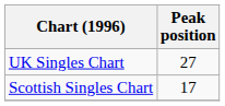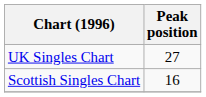 <table class="wikitable">
 <tr>
 <th align="center">Chart (1996)</th>
 <th align="center">Peak<br>position</th>
 </tr>
 <tr>
 <td><a href='#'>UK Singles Chart</a></td>
 <td align="center">27</td>
 </tr>
 <tr>
 <td><a href='#'>Scottish Singles Chart</a></td>
-<td align="center">17</td>
+<td align="center">16</td>
 </tr>
 <tr>
 </tr>
 </table>
